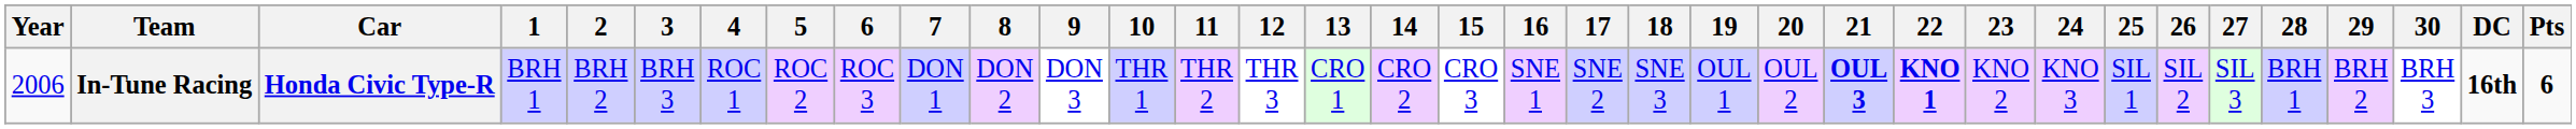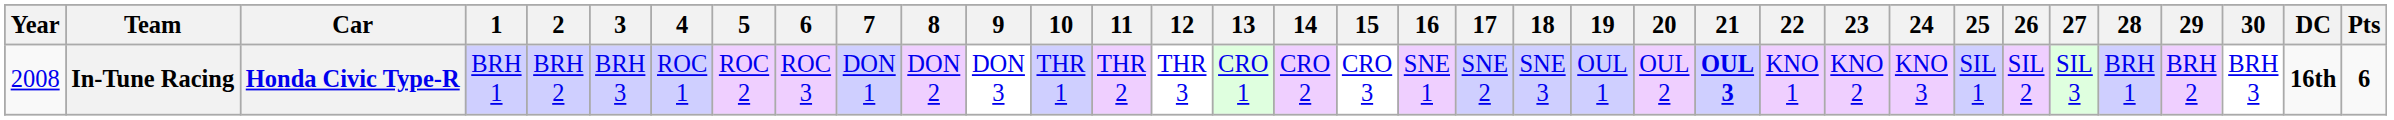 <table class="wikitable" style="text-align:center; font-size:85%">
 <tr>
 <th>Year</th>
 <th>Team</th>
 <th>Car</th>
 <th>1</th>
 <th>2</th>
 <th>3</th>
 <th>4</th>
 <th>5</th>
 <th>6</th>
 <th>7</th>
 <th>8</th>
 <th>9</th>
 <th>10</th>
 <th>11</th>
 <th>12</th>
 <th>13</th>
 <th>14</th>
 <th>15</th>
 <th>16</th>
 <th>17</th>
 <th>18</th>
 <th>19</th>
 <th>20</th>
 <th>21</th>
 <th>22</th>
 <th>23</th>
 <th>24</th>
 <th>25</th>
 <th>26</th>
 <th>27</th>
 <th>28</th>
 <th>29</th>
 <th>30</th>
 <th>DC</th>
 <th>Pts</th>
 </tr>
 <tr>
-<td><a href='#'>2006</a></td>
+<td><a href='#'>2008</a></td>
 <th nowrap>In-Tune Racing</th>
 <th nowrap><a href='#'>Honda Civic Type-R</a></th>
 <td style="background:#CFCFFF;"><a href='#'>BRH<br>1</a><br></td>
 <td style="background:#CFCFFF;"><a href='#'>BRH<br>2</a><br></td>
 <td style="background:#CFCFFF;"><a href='#'>BRH<br>3</a><br></td>
 <td style="background:#CFCFFF;"><a href='#'>ROC<br>1</a><br></td>
 <td style="background:#EFCFFF;"><a href='#'>ROC<br>2</a><br></td>
 <td style="background:#EFCFFF;"><a href='#'>ROC<br>3</a><br></td>
 <td style="background:#CFCFFF;"><a href='#'>DON<br>1</a><br></td>
 <td style="background:#EFCFFF;"><a href='#'>DON<br>2</a><br></td>
 <td style="background:#FFFFFF;"><a href='#'>DON<br>3</a><br></td>
 <td style="background:#CFCFFF;"><a href='#'>THR<br>1</a><br></td>
 <td style="background:#EFCFFF;"><a href='#'>THR<br>2</a><br></td>
 <td style="background:#FFFFFF;"><a href='#'>THR<br>3</a><br></td>
 <td style="background:#DFFFDF;"><a href='#'>CRO<br>1</a><br></td>
 <td style="background:#EFCFFF;"><a href='#'>CRO<br>2</a><br></td>
 <td style="background:#FFFFFF;"><a href='#'>CRO<br>3</a><br></td>
 <td style="background:#EFCFFF;"><a href='#'>SNE<br>1</a><br></td>
 <td style="background:#CFCFFF;"><a href='#'>SNE<br>2</a><br></td>
 <td style="background:#CFCFFF;"><a href='#'>SNE<br>3</a><br></td>
 <td style="background:#CFCFFF;"><a href='#'>OUL<br>1</a><br></td>
 <td style="background:#EFCFFF;"><a href='#'>OUL<br>2</a><br></td>
 <td style="background:#CFCFFF;"><strong><a href='#'>OUL<br>3</a><br></strong></td>
-<td style="background:#EFCFFF;"><strong><a href='#'>KNO<br>1</a><br></strong></td>
+<td style="background:#EFCFFF;"><a href='#'>KNO<br>1</a><br></td>
 <td style="background:#EFCFFF;"><a href='#'>KNO<br>2</a><br></td>
 <td style="background:#EFCFFF;"><a href='#'>KNO<br>3</a><br></td>
 <td style="background:#CFCFFF;"><a href='#'>SIL<br>1</a><br></td>
 <td style="background:#EFCFFF;"><a href='#'>SIL<br>2</a><br></td>
 <td style="background:#DFFFDF;"><a href='#'>SIL<br>3</a><br></td>
 <td style="background:#CFCFFF;"><a href='#'>BRH<br>1</a><br></td>
 <td style="background:#EFCFFF;"><a href='#'>BRH<br>2</a><br></td>
 <td style="background:#FFFFFF;"><a href='#'>BRH<br>3</a><br></td>
 <td><strong>16th</strong></td>
 <td><strong>6</strong></td>
 </tr>
 </table>
